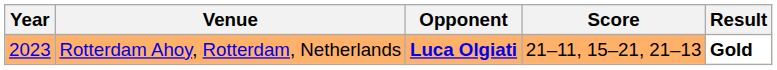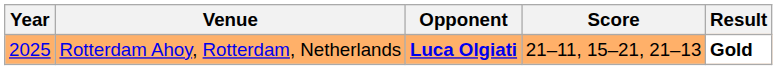 <table class="sortable wikitable" style="font-size: 90%;">
 <tr>
 <th>Year</th>
 <th>Venue</th>
 <th>Opponent</th>
 <th>Score</th>
 <th>Result</th>
 </tr>
 <tr style="background:#FFB069">
-<td align="center"><a href='#'>2023</a></td>
+<td align="center"><a href='#'>2025</a></td>
 <td align="left"><a href='#'>Rotterdam Ahoy</a>, <a href='#'>Rotterdam</a>, Netherlands</td>
 <td align="left"><strong> <a href='#'>Luca Olgiati</a></strong></td>
 <td align="left">21–11, 15–21, 21–13</td>
 <td style="text-align:left; background:white"> <strong>Gold</strong></td>
 </tr>
 </table>
